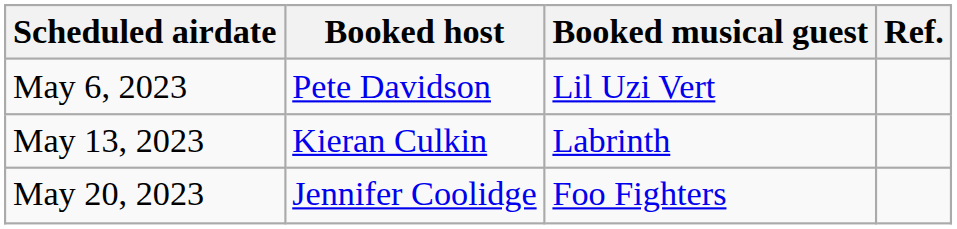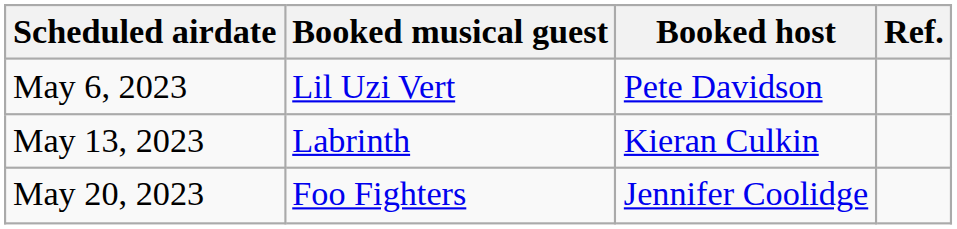 <table class="wikitable" border="1">
 <tr>
 <th>Scheduled airdate</th>
+<th>Booked musical guest</th>
 <th>Booked host</th>
-<th>Booked musical guest</th>
 <th>Ref.</th>
 </tr>
 <tr>
 <td>May 6, 2023</td>
+<td><a href='#'>Lil Uzi Vert</a></td>
 <td><a href='#'>Pete Davidson</a></td>
-<td><a href='#'>Lil Uzi Vert</a></td>
 <td style= "text-align:center;"></td>
 </tr>
 <tr>
 <td>May 13, 2023</td>
+<td><a href='#'>Labrinth</a></td>
 <td><a href='#'>Kieran Culkin</a></td>
-<td><a href='#'>Labrinth</a></td>
 <td style= "text-align:center;"></td>
 </tr>
 <tr>
 <td>May 20, 2023</td>
+<td><a href='#'>Foo Fighters</a></td>
 <td><a href='#'>Jennifer Coolidge</a></td>
-<td><a href='#'>Foo Fighters</a></td>
 <td style= "text-align:center;"></td>
 </tr>
 </table>
